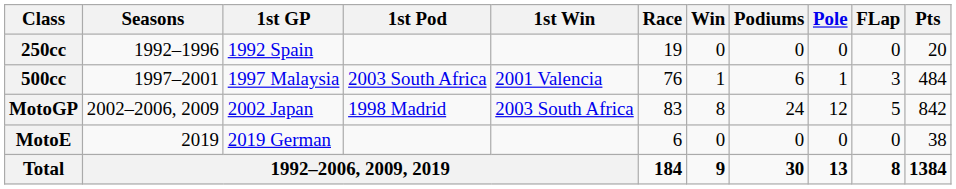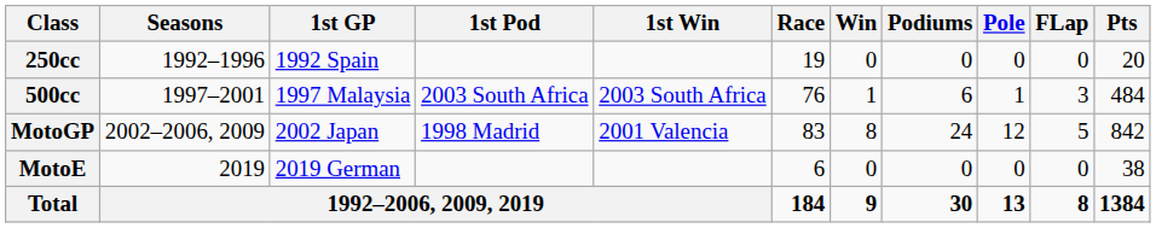 <table class="wikitable" style="font-size:100%; text-align:right;">
 <tr>
 <th>Class</th>
 <th>Seasons</th>
 <th>1st GP</th>
 <th>1st Pod</th>
 <th>1st Win</th>
 <th>Race</th>
 <th>Win</th>
 <th>Podiums</th>
 <th><a href='#'>Pole</a></th>
 <th>FLap</th>
 <th>Pts</th>
 </tr>
 <tr>
 <th>250cc</th>
 <td>1992–1996</td>
 <td align="left"><a href='#'>1992 Spain</a></td>
 <td align="left"></td>
 <td align="left"></td>
 <td>19</td>
 <td>0</td>
 <td>0</td>
 <td>0</td>
 <td>0</td>
 <td>20</td>
 </tr>
 <tr>
 <th>500cc</th>
 <td>1997–2001</td>
 <td align="left"><a href='#'>1997 Malaysia</a></td>
 <td align="left"><a href='#'>2003 South Africa</a></td>
-<td align="left"><a href='#'>2001 Valencia</a></td>
+<td align="left"><a href='#'>2003 South Africa</a></td>
 <td>76</td>
 <td>1</td>
 <td>6</td>
 <td>1</td>
 <td>3</td>
 <td>484</td>
 </tr>
 <tr>
 <th>MotoGP</th>
 <td>2002–2006, 2009</td>
 <td align="left"><a href='#'>2002 Japan</a></td>
 <td align="left"><a href='#'>1998 Madrid</a></td>
-<td align="left"><a href='#'>2003 South Africa</a></td>
+<td align="left"><a href='#'>2001 Valencia</a></td>
 <td>83</td>
 <td>8</td>
 <td>24</td>
 <td>12</td>
 <td>5</td>
 <td>842</td>
 </tr>
 <tr>
 <th>MotoE</th>
 <td>2019</td>
 <td align="left"><a href='#'>2019 German</a></td>
 <td align="left"></td>
 <td align="left"></td>
 <td>6</td>
 <td>0</td>
 <td>0</td>
 <td>0</td>
 <td>0</td>
 <td>38</td>
 </tr>
 <tr>
 <th>Total</th>
 <th colspan=4>1992–2006, 2009, 2019</th>
 <td><strong>184</strong></td>
 <td><strong>9</strong></td>
 <td><strong>30</strong></td>
 <td><strong>13</strong></td>
 <td><strong>8</strong></td>
 <td><strong>1384</strong></td>
 </tr>
 </table>
